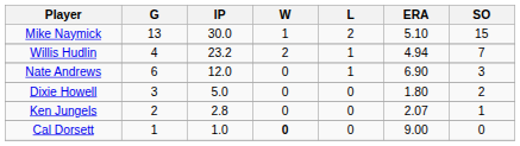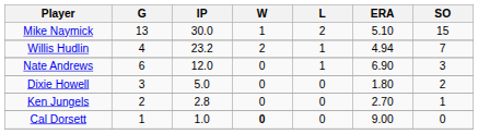 <table class="wikitable sortable">
 <tr>
 <th bgcolor="#DDDDFF" width="16%">Player</th>
 <th bgcolor="#DDDDFF" width="9%">G</th>
 <th bgcolor="#DDDDFF" width="9%">IP</th>
 <th bgcolor="#DDDDFF" width="9%">W</th>
 <th bgcolor="#DDDDFF" width="9%">L</th>
 <th bgcolor="#DDDDFF" width="9%">ERA</th>
 <th bgcolor="#DDDDFF" width="9%">SO</th>
 </tr>
 <tr align="center">
 <td><a href='#'>Mike Naymick</a></td>
 <td>13</td>
 <td>30.0</td>
 <td>1</td>
 <td>2</td>
 <td>5.10</td>
 <td>15</td>
 </tr>
 <tr>
 </tr>
 <tr align="center">
 <td><a href='#'>Willis Hudlin</a></td>
 <td>4</td>
 <td>23.2</td>
 <td>2</td>
 <td>1</td>
 <td>4.94</td>
 <td>7</td>
 </tr>
 <tr>
 </tr>
 <tr align="center">
 <td><a href='#'>Nate Andrews</a></td>
 <td>6</td>
 <td>12.0</td>
 <td>0</td>
 <td>1</td>
 <td>6.90</td>
 <td>3</td>
 </tr>
 <tr>
 </tr>
 <tr align="center">
 <td><a href='#'>Dixie Howell</a></td>
 <td>3</td>
 <td>5.0</td>
 <td>0</td>
 <td>0</td>
 <td>1.80</td>
 <td>2</td>
 </tr>
 <tr>
 </tr>
 <tr align="center">
 <td><a href='#'>Ken Jungels</a></td>
 <td>2</td>
 <td>2.8</td>
 <td>0</td>
 <td>0</td>
-<td>2.07</td>
+<td>2.70</td>
 <td>1</td>
 </tr>
 <tr>
 </tr>
 <tr align="center">
 <td><a href='#'>Cal Dorsett</a></td>
 <td>1</td>
 <td>1.0</td>
 <td><strong>0</strong></td>
 <td>0</td>
 <td>9.00</td>
 <td>0</td>
 </tr>
 <tr align="center">
 </tr>
 </table>
